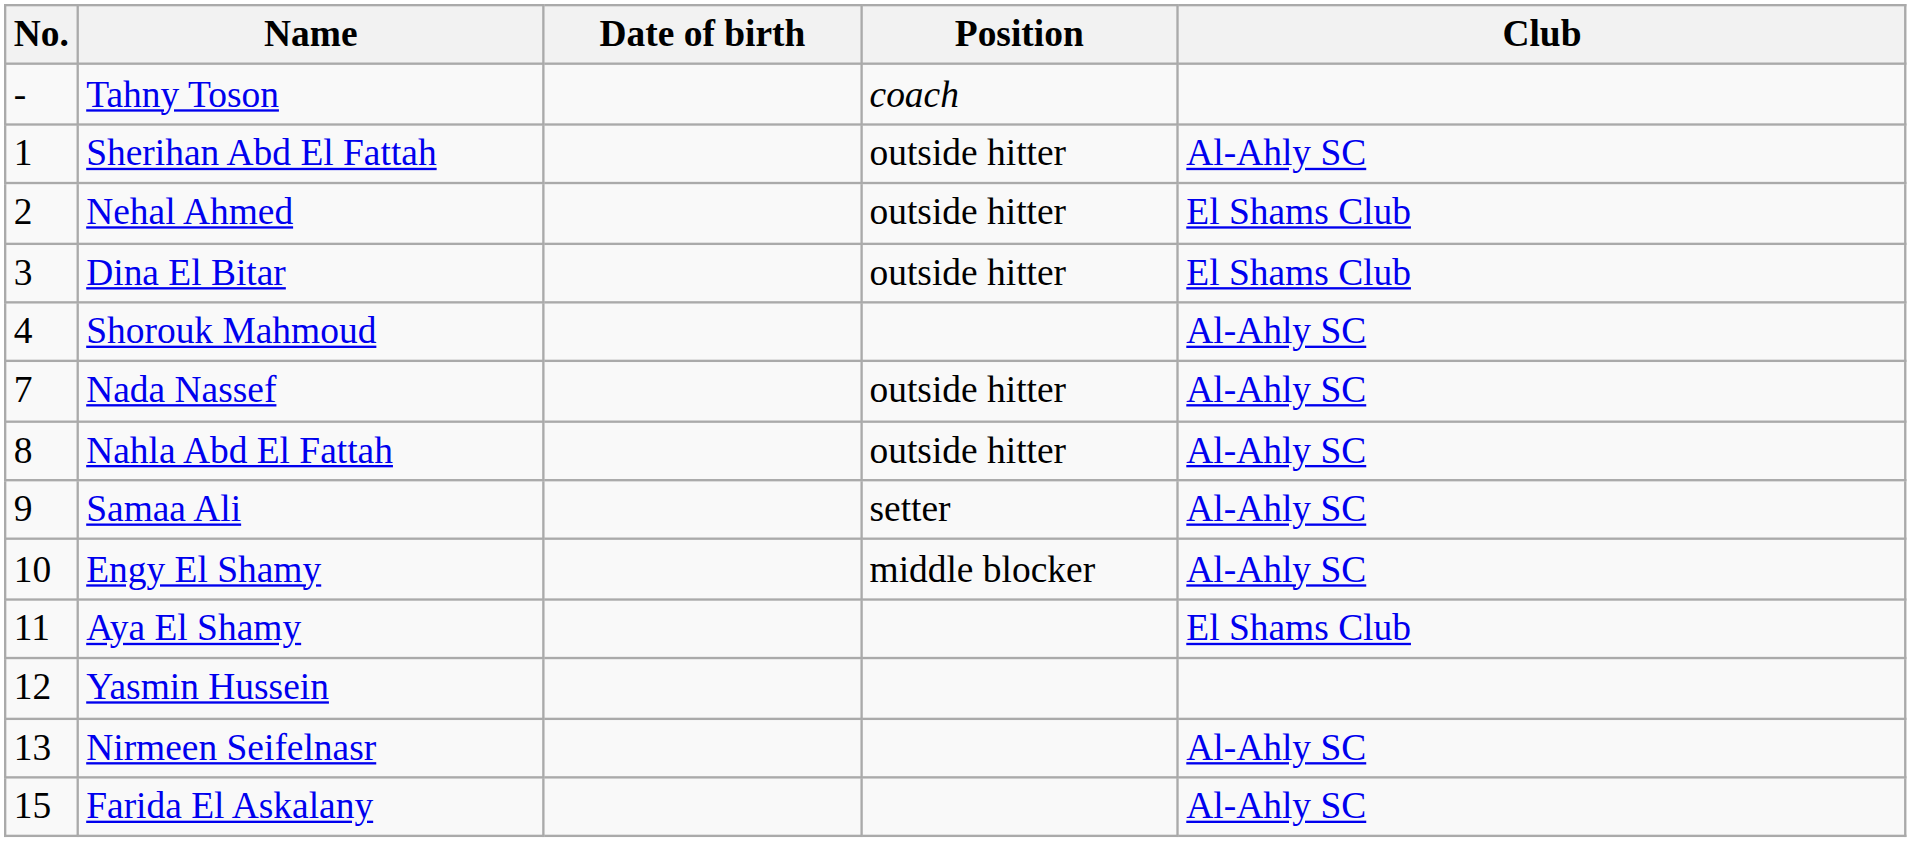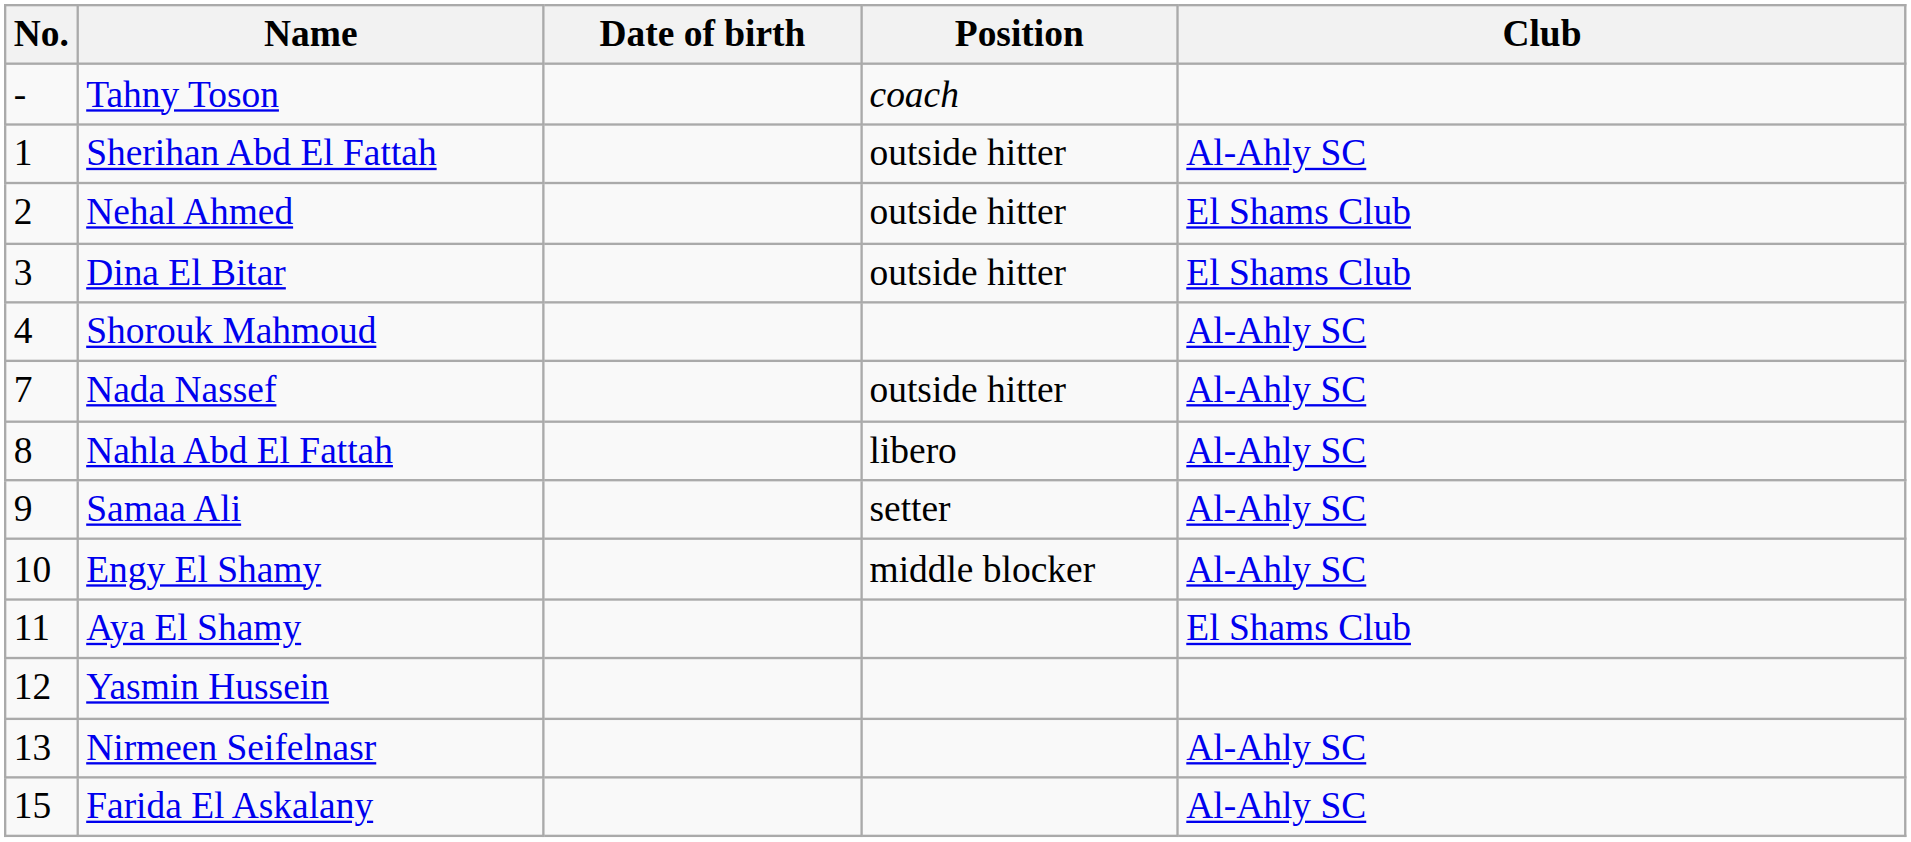 <table class=wikitable sortable style=font-size:100%; text-align:center;>
 <tr>
 <th>No.</th>
 <th style=width:12em>Name</th>
 <th style=width:8em>Date of birth</th>
 <th style=width:8em>Position</th>
 <th style=width:19em>Club</th>
 </tr>
 <tr>
 <td>-</td>
 <td><a href='#'>Tahny Toson</a></td>
 <td></td>
 <td><em>coach</em></td>
 <td></td>
 </tr>
 <tr>
 <td>1</td>
 <td><a href='#'>Sherihan Abd El Fattah</a></td>
 <td></td>
 <td>outside hitter</td>
 <td> <a href='#'>Al-Ahly SC</a></td>
 </tr>
 <tr>
 <td>2</td>
 <td><a href='#'>Nehal Ahmed</a></td>
 <td></td>
 <td>outside hitter</td>
 <td> <a href='#'>El Shams Club</a></td>
 </tr>
 <tr>
 <td>3</td>
 <td><a href='#'>Dina El Bitar</a></td>
 <td></td>
 <td>outside hitter</td>
 <td> <a href='#'>El Shams Club</a></td>
 </tr>
 <tr>
 <td>4</td>
 <td><a href='#'>Shorouk Mahmoud</a></td>
 <td></td>
 <td></td>
 <td> <a href='#'>Al-Ahly SC</a></td>
 </tr>
 <tr>
 <td>7</td>
 <td><a href='#'>Nada Nassef</a></td>
 <td></td>
 <td>outside hitter</td>
 <td> <a href='#'>Al-Ahly SC</a></td>
 </tr>
 <tr>
 <td>8</td>
 <td><a href='#'>Nahla Abd El Fattah</a></td>
 <td></td>
-<td>outside hitter</td>
+<td>libero</td>
 <td> <a href='#'>Al-Ahly SC</a></td>
 </tr>
 <tr>
 <td>9</td>
 <td><a href='#'>Samaa Ali</a></td>
 <td></td>
 <td>setter</td>
 <td> <a href='#'>Al-Ahly SC</a></td>
 </tr>
 <tr>
 <td>10</td>
 <td><a href='#'>Engy El Shamy</a></td>
 <td></td>
 <td>middle blocker</td>
 <td> <a href='#'>Al-Ahly SC</a></td>
 </tr>
 <tr>
 <td>11</td>
 <td><a href='#'>Aya El Shamy</a></td>
 <td></td>
 <td></td>
 <td> <a href='#'>El Shams Club</a></td>
 </tr>
 <tr>
 <td>12</td>
 <td><a href='#'>Yasmin Hussein</a></td>
 <td></td>
 <td></td>
 <td></td>
 </tr>
 <tr>
 <td>13</td>
 <td><a href='#'>Nirmeen Seifelnasr</a></td>
 <td></td>
 <td></td>
 <td> <a href='#'>Al-Ahly SC</a></td>
 </tr>
 <tr>
 <td>15</td>
 <td><a href='#'>Farida El Askalany</a></td>
 <td></td>
 <td></td>
 <td> <a href='#'>Al-Ahly SC</a></td>
 </tr>
 </table>
